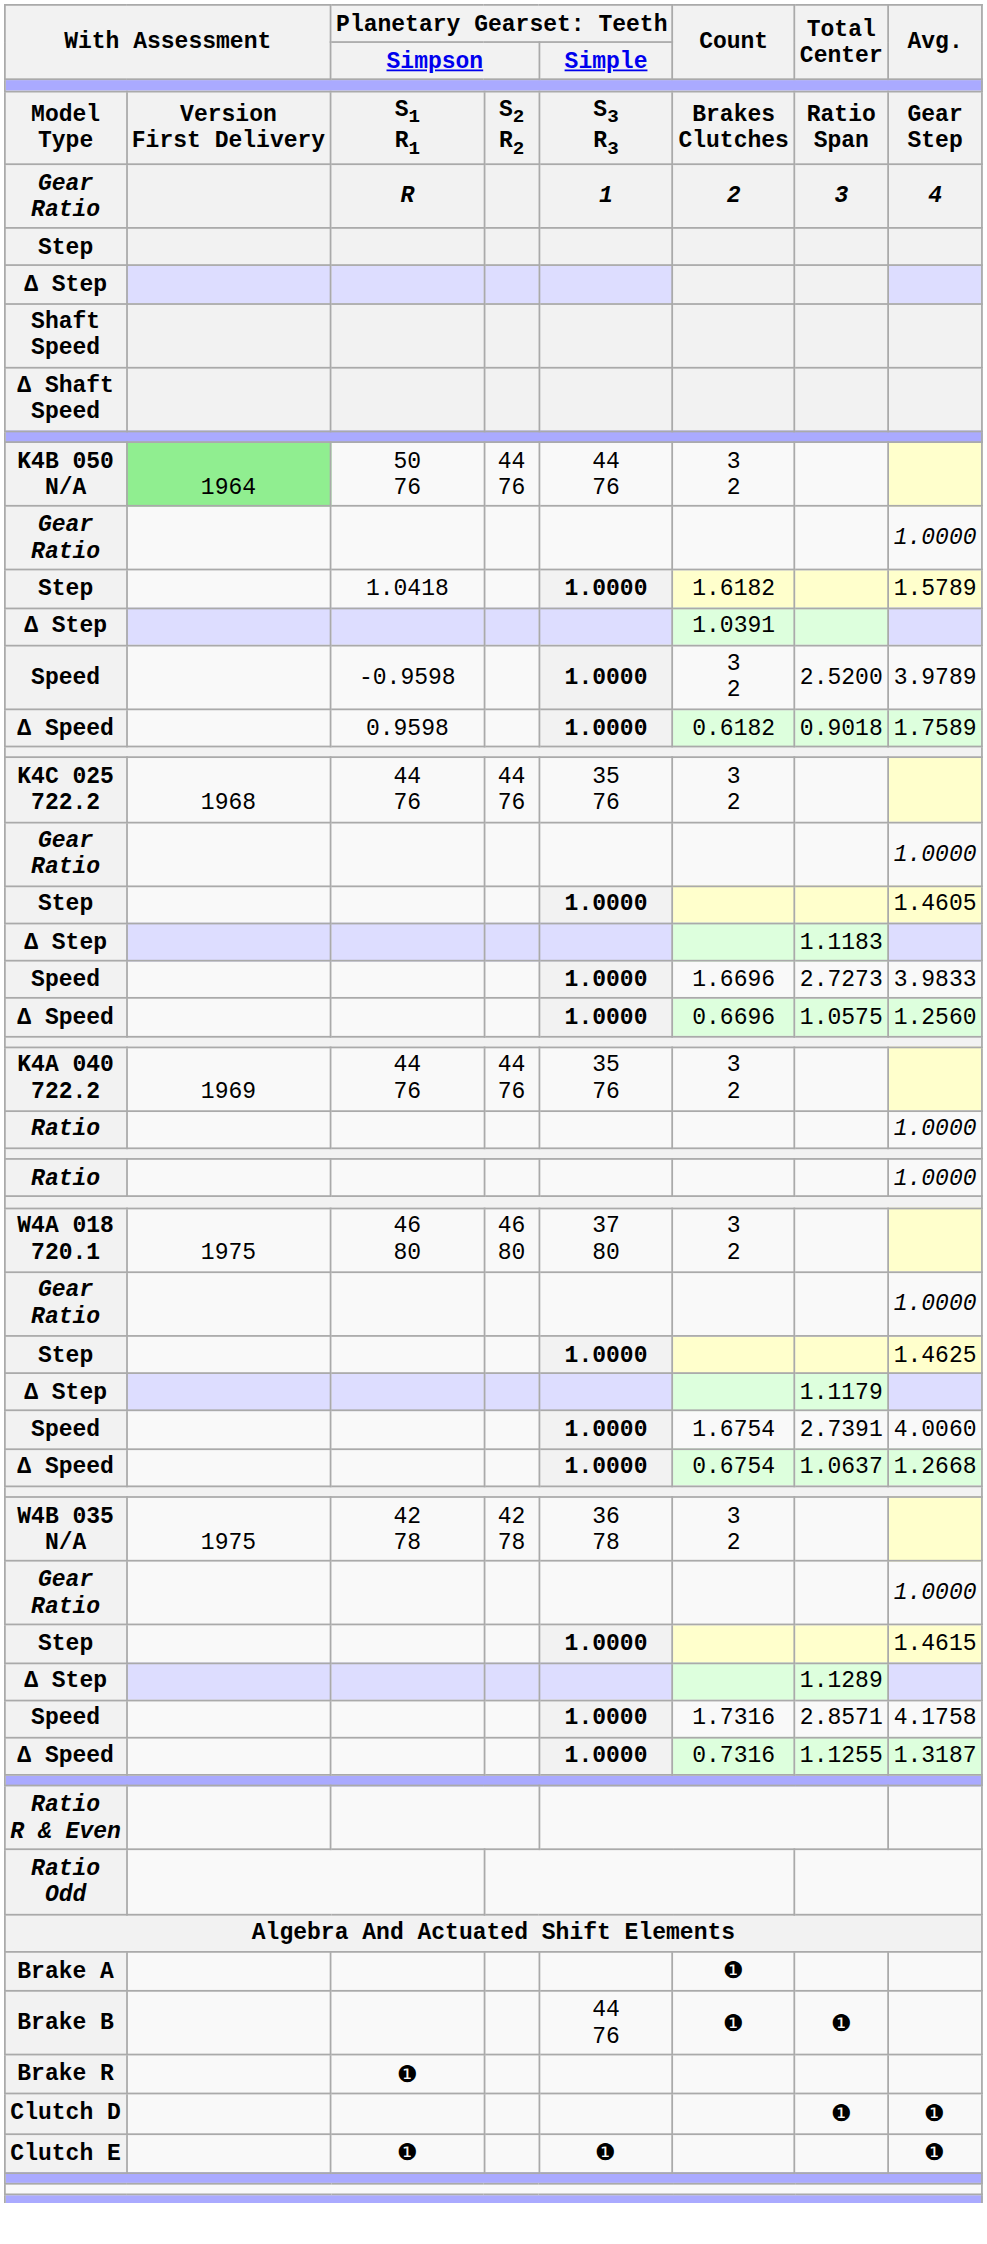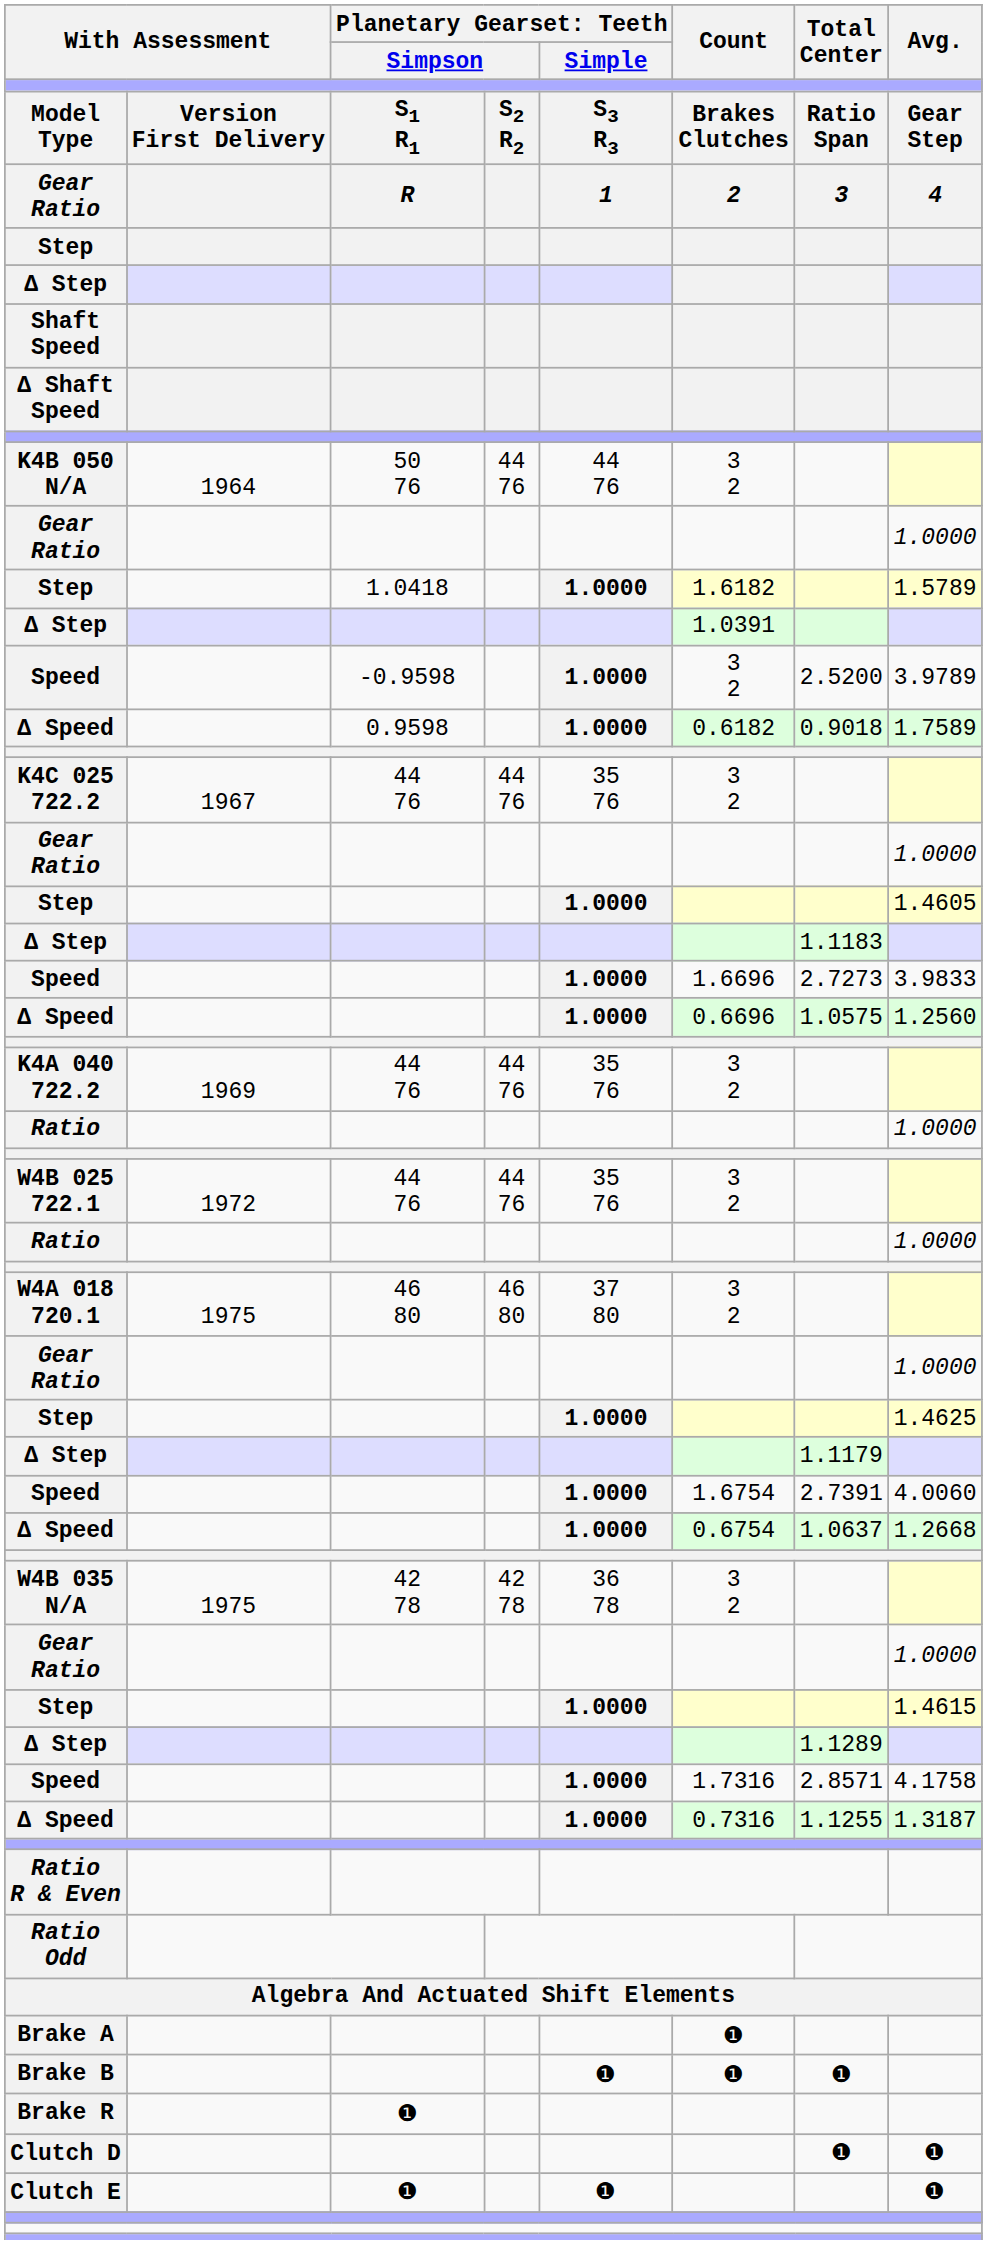 <table class="wikitable collapsible" style="text-align:center">
 <tr>
 <th rowspan=2 colspan=2>With Assessment</th>
 <th colspan=3>Planetary Gearset: Teeth</th>
 <th rowspan=2>Count</th>
 <th rowspan=2>Total<br>Center</th>
 <th rowspan=2>Avg.</th>
 </tr>
 <tr>
 <th colspan=2><a href='#'>Simpson</a></th>
 <th><a href='#'>Simple</a></th>
 </tr>
 <tr>
 <td colspan=8 style="background:#AAF;"></td>
 </tr>
 <tr>
 <th>Model<br>Type</th>
 <th>Version<br>First Delivery</th>
 <th>S<sub>1</sub><br>R<sub>1</sub></th>
 <th>S<sub>2</sub><br>R<sub>2</sub></th>
 <th>S<sub>3</sub><br>R<sub>3</sub></th>
 <th>Brakes<br>Clutches</th>
 <th>Ratio<br>Span</th>
 <th>Gear<br>Step</th>
 </tr>
 <tr style="font-style:italic;">
 <th>Gear<br>Ratio</th>
 <th></th>
 <th>R<br></th>
 <th></th>
 <th>1<br></th>
 <th>2<br></th>
 <th>3<br></th>
 <th>4<br></th>
 </tr>
 <tr>
 <th>Step</th>
 <th></th>
 <th></th>
 <th></th>
 <th></th>
 <th></th>
 <th></th>
 <th></th>
 </tr>
 <tr>
 <th>Δ Step</th>
 <th style="background:#DDF;"></th>
 <th style="background:#DDF;"></th>
 <th style="background:#DDF;"></th>
 <th style="background:#DDF;"></th>
 <th></th>
 <th></th>
 <th style="background:#DDF;"></th>
 </tr>
 <tr>
 <th>Shaft<br>Speed</th>
 <th></th>
 <th></th>
 <th></th>
 <th></th>
 <th></th>
 <th></th>
 <th></th>
 </tr>
 <tr>
 <th>Δ Shaft<br>Speed</th>
 <th></th>
 <th></th>
 <th></th>
 <th></th>
 <th></th>
 <th></th>
 <th></th>
 </tr>
 <tr>
 <td colspan=8 style="background:#AAF;"></td>
 </tr>
 <tr>
 <th>K4B 050<br>N/A</th>
-<td style="background: lightgreen;"><br>1964</td>
+<td><br>1964</td>
 <td>50<br>76</td>
 <td>44<br>76</td>
 <td>44<br>76</td>
 <td>3<br>2</td>
 <td><br></td>
 <td style="background:#FFC;"></td>
 </tr>
 <tr style="font-style:italic;">
 <th>Gear<br>Ratio</th>
 <td></td>
 <td><br></td>
 <td></td>
 <td><br></td>
 <td><br></td>
 <td></td>
 <td>1.0000<br></td>
 </tr>
 <tr>
 <th>Step</th>
 <td></td>
 <td>1.0418</td>
 <td></td>
 <th>1.0000</th>
 <td style="background:#FFC;">1.6182</td>
 <td style="background:#FFC;"></td>
 <td style="background:#FFC;">1.5789</td>
 </tr>
 <tr>
 <th>Δ Step</th>
 <td style="background:#DDF;"></td>
 <td style="background:#DDF;"></td>
 <td style="background:#DDF;"></td>
 <td style="background:#DDF;"></td>
 <td style="background:#DFD;">1.0391</td>
 <td style="background:#DFD;"></td>
 <td style="background:#DDF;"></td>
 </tr>
 <tr>
 <th>Speed</th>
 <td></td>
 <td>-0.9598</td>
 <td></td>
 <th>1.0000</th>
 <td>3<br>2</td>
 <td>2.5200</td>
 <td>3.9789</td>
 </tr>
 <tr>
 <th>Δ Speed</th>
 <td></td>
 <td>0.9598</td>
 <td></td>
 <th>1.0000</th>
 <td style="background:#DFD;">0.6182</td>
 <td style="background:#DFD;">0.9018</td>
 <td style="background:#DFD;">1.7589</td>
 </tr>
 <tr>
 <th colspan="8"></th>
 </tr>
 <tr>
 <th>K4C 025<br>722.2</th>
-<td><br>1968</td>
+<td><br>1967</td>
 <td>44<br>76</td>
 <td>44<br>76</td>
 <td>35<br>76</td>
 <td>3<br>2</td>
 <td><br></td>
 <td style="background:#FFC;"></td>
 </tr>
 <tr style="font-style:italic;">
 <th>Gear<br>Ratio</th>
 <td></td>
 <td></td>
 <td></td>
 <td><br></td>
 <td></td>
 <td></td>
 <td>1.0000<br></td>
 </tr>
 <tr>
 <th>Step</th>
 <td></td>
 <td></td>
 <td></td>
 <th>1.0000</th>
 <td style="background:#FFC;"></td>
 <td style="background:#FFC;"></td>
 <td style="background:#FFC;">1.4605</td>
 </tr>
 <tr>
 <th>Δ Step</th>
 <td style="background:#DDF;"></td>
 <td style="background:#DDF;"></td>
 <td style="background:#DDF;"></td>
 <td style="background:#DDF;"></td>
 <td style="background:#DFD;"></td>
 <td style="background:#DFD;">1.1183</td>
 <td style="background:#DDF;"></td>
 </tr>
 <tr>
 <th>Speed</th>
 <td></td>
 <td></td>
 <td></td>
 <th>1.0000</th>
 <td>1.6696</td>
 <td>2.7273</td>
 <td>3.9833</td>
 </tr>
 <tr>
 <th>Δ Speed</th>
 <td></td>
 <td></td>
 <td></td>
 <th>1.0000</th>
 <td style="background:#DFD;">0.6696</td>
 <td style="background:#DFD;">1.0575</td>
 <td style="background:#DFD;">1.2560</td>
 </tr>
 <tr>
 <th colspan="8"></th>
 </tr>
 <tr>
 <th>K4A 040<br>722.2</th>
 <td><br>1969</td>
 <td>44<br>76</td>
 <td>44<br>76</td>
 <td>35<br>76</td>
 <td>3<br>2</td>
 <td><br></td>
 <td style="background:#FFC;"></td>
 </tr>
 <tr style="font-style:italic;">
 <th>Ratio</th>
 <td></td>
 <td></td>
 <td></td>
 <td></td>
 <td></td>
 <td></td>
 <td>1.0000</td>
 </tr>
 <tr>
 <th colspan="8"></th>
+</tr>
+<tr>
+<th>W4B 025<br>722.1</th>
+<td><br>1972</td>
+<td>44<br>76</td>
+<td>44<br>76</td>
+<td>35<br>76</td>
+<td>3<br>2</td>
+<td><br></td>
+<td style="background:#FFC;"></td>
 </tr>
 <tr style="font-style:italic;">
 <th>Ratio</th>
 <td></td>
 <td></td>
 <td></td>
 <td></td>
 <td></td>
 <td></td>
 <td>1.0000</td>
 </tr>
 <tr>
 <th colspan="8"></th>
 </tr>
 <tr>
 <th>W4A 018<br>720.1</th>
 <td><br>1975</td>
 <td>46<br>80</td>
 <td>46<br>80</td>
 <td>37<br>80</td>
 <td>3<br>2</td>
 <td><br></td>
 <td style="background:#FFC;"></td>
 </tr>
 <tr style="font-style:italic;">
 <th>Gear<br>Ratio</th>
 <td></td>
 <td></td>
 <td></td>
 <td><br></td>
 <td></td>
 <td></td>
 <td>1.0000<br></td>
 </tr>
 <tr>
 <th>Step</th>
 <td></td>
 <td></td>
 <td></td>
 <th>1.0000</th>
 <td style="background:#FFC;"></td>
 <td style="background:#FFC;"></td>
 <td style="background:#FFC;">1.4625</td>
 </tr>
 <tr>
 <th>Δ Step</th>
 <td style="background:#DDF;"></td>
 <td style="background:#DDF;"></td>
 <td style="background:#DDF;"></td>
 <td style="background:#DDF;"></td>
 <td style="background:#DFD;"></td>
 <td style="background:#DFD;">1.1179</td>
 <td style="background:#DDF;"></td>
 </tr>
 <tr>
 <th>Speed</th>
 <td></td>
 <td></td>
 <td></td>
 <th>1.0000</th>
 <td>1.6754</td>
 <td>2.7391</td>
 <td>4.0060</td>
 </tr>
 <tr>
 <th>Δ Speed</th>
 <td></td>
 <td></td>
 <td></td>
 <th>1.0000</th>
 <td style="background:#DFD;">0.6754</td>
 <td style="background:#DFD;">1.0637</td>
 <td style="background:#DFD;">1.2668</td>
 </tr>
 <tr>
 <th colspan="8"></th>
 </tr>
 <tr>
 <th>W4B 035<br>N/A</th>
 <td><br>1975</td>
 <td>42<br>78</td>
 <td>42<br>78</td>
 <td>36<br>78</td>
 <td>3<br>2</td>
 <td><br></td>
 <td style="background:#FFC;"></td>
 </tr>
 <tr style="font-style:italic;">
 <th>Gear<br>Ratio</th>
 <td></td>
 <td></td>
 <td></td>
 <td><br></td>
 <td></td>
 <td></td>
 <td>1.0000<br></td>
 </tr>
 <tr>
 <th>Step</th>
 <td></td>
 <td></td>
 <td></td>
 <th>1.0000</th>
 <td style="background:#FFC;"></td>
 <td style="background:#FFC;"></td>
 <td style="background:#FFC;">1.4615</td>
 </tr>
 <tr>
 <th>Δ Step</th>
 <td style="background:#DDF;"></td>
 <td style="background:#DDF;"></td>
 <td style="background:#DDF;"></td>
 <td style="background:#DDF;"></td>
 <td style="background:#DFD;"></td>
 <td style="background:#DFD;">1.1289</td>
 <td style="background:#DDF;"></td>
 </tr>
 <tr>
 <th>Speed</th>
 <td></td>
 <td></td>
 <td></td>
 <th>1.0000</th>
 <td>1.7316</td>
 <td>2.8571</td>
 <td>4.1758</td>
 </tr>
 <tr>
 <th>Δ Speed</th>
 <td></td>
 <td></td>
 <td></td>
 <th>1.0000</th>
 <td style="background:#DFD;">0.7316</td>
 <td style="background:#DFD;">1.1255</td>
 <td style="background:#DFD;">1.3187</td>
 </tr>
 <tr>
 <td colspan="8" style="background:#AAF;"></td>
 </tr>
 <tr style="font-style:italic;">
 <th>Ratio<br>R & Even</th>
 <td></td>
 <td colspan=2></td>
 <td colspan=3></td>
 <td></td>
 </tr>
 <tr style="font-style:italic;">
 <th>Ratio<br>Odd</th>
 <td colspan=2></td>
 <td colspan=3></td>
 <td colspan=2></td>
 </tr>
 <tr>
 <th colspan=8>Algebra And Actuated Shift Elements</th>
 </tr>
 <tr>
 <th>Brake A</th>
 <td></td>
 <td></td>
 <td></td>
 <td></td>
 <td>❶</td>
 <td></td>
 <td></td>
 </tr>
 <tr>
 <th>Brake B</th>
 <td></td>
 <td></td>
 <td></td>
-<td>44<br>76</td>
+<td>❶</td>
 <td>❶</td>
 <td>❶</td>
 <td></td>
 </tr>
 <tr>
 <th>Brake R</th>
 <td></td>
 <td>❶</td>
 <td></td>
 <td></td>
 <td></td>
 <td></td>
 <td></td>
 </tr>
 <tr>
 <th>Clutch D</th>
 <td></td>
 <td></td>
 <td></td>
 <td></td>
 <td></td>
 <td>❶</td>
 <td>❶</td>
 </tr>
 <tr>
 <th>Clutch E</th>
 <td></td>
 <td>❶</td>
 <td></td>
 <td>❶</td>
 <td></td>
 <td></td>
 <td>❶</td>
 </tr>
 <tr>
 <td colspan="8" style="background:#AAF;"></td>
 </tr>
 <tr>
 <td colspan="8"></td>
 </tr>
 <tr>
 <td colspan="8" style="background:#AAF;"></td>
 </tr>
 </table>
